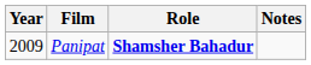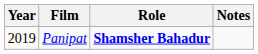 <table class="wikitable">
 <tr style="text-align:center;">
 <th scope="col">Year</th>
 <th scope="col">Film</th>
 <th scope="col">Role</th>
 <th class="unsortable" scope="col">Notes</th>
 </tr>
 <tr>
-<td>2009</td>
+<td>2019</td>
 <td><em><a href='#'>Panipat</a></em></td>
 <td><strong><a href='#'>Shamsher Bahadur</a></strong></td>
 <td></td>
 </tr>
 </table>
